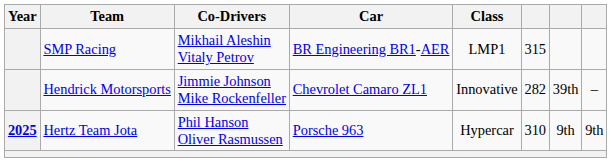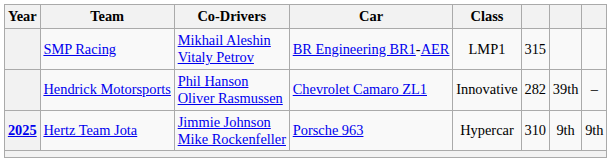 <table class="wikitable" style="text-align:center; font-size:90%">
 <tr>
 <th scope="col">Year</th>
 <th scope="col">Team</th>
 <th scope="col">Co-Drivers</th>
 <th scope="col">Car</th>
 <th scope="col">Class</th>
 <th scope="col"></th>
 <th></th>
 <th></th>
 </tr>
 <tr>
 <th scope="col"></th>
 <td align="left" nowrap> <a href='#'>SMP Racing</a></td>
 <td align="left" nowrap> <a href='#'>Mikhail Aleshin</a><br> <a href='#'>Vitaly Petrov</a></td>
 <td align="left" nowrap><a href='#'>BR Engineering BR1</a>-<a href='#'>AER</a></td>
 <td>LMP1</td>
 <td>315</td>
 <td></td>
 <td></td>
 </tr>
 <tr>
 <th scope="col"></th>
 <td align="left" nowrap> <a href='#'>Hendrick Motorsports</a></td>
-<td align="left" nowrap> <a href='#'>Jimmie Johnson</a><br> <a href='#'>Mike Rockenfeller</a></td>
+<td align="left"> <a href='#'>Phil Hanson</a><br> <a href='#'>Oliver Rasmussen</a></td>
 <td align="left" nowrap><a href='#'>Chevrolet Camaro ZL1</a></td>
 <td>Innovative</td>
 <td>282</td>
 <td>39th</td>
 <td>–</td>
 </tr>
 <tr>
 <th><a href='#'>2025</a></th>
 <td align="left"> <a href='#'>Hertz Team Jota</a></td>
-<td align="left"> <a href='#'>Phil Hanson</a><br> <a href='#'>Oliver Rasmussen</a></td>
+<td align="left" nowrap> <a href='#'>Jimmie Johnson</a><br> <a href='#'>Mike Rockenfeller</a></td>
 <td align="left"><a href='#'>Porsche 963</a></td>
 <td>Hypercar</td>
 <td>310</td>
 <td>9th</td>
 <td>9th</td>
 </tr>
 <tr>
 </tr>
 <tr>
 <th colspan="8"></th>
 </tr>
 </table>
